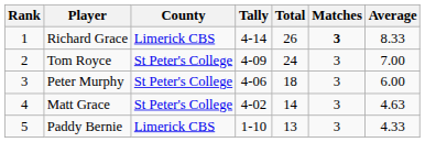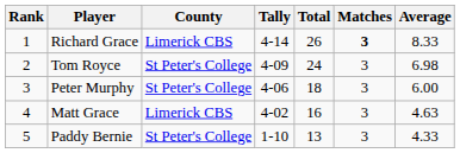 <table class="wikitable">
 <tr>
 <th>Rank</th>
 <th>Player</th>
 <th>County</th>
 <th>Tally</th>
 <th>Total</th>
 <th>Matches</th>
 <th>Average</th>
 </tr>
 <tr>
 <td rowspan=1 align=center>1</td>
 <td>Richard Grace</td>
 <td><a href='#'>Limerick CBS</a></td>
 <td align=center>4-14</td>
 <td align=center>26</td>
 <td align=center><strong>3</strong></td>
 <td align=center>8.33</td>
 </tr>
 <tr>
 <td rowspan=1 align=center>2</td>
 <td>Tom Royce</td>
 <td><a href='#'>St Peter's College</a></td>
 <td align=center>4-09</td>
 <td align=center>24</td>
 <td align=center>3</td>
-<td align=center>7.00</td>
+<td align=center>6.98</td>
 </tr>
 <tr>
 <td rowspan=1 align=center>3</td>
 <td>Peter Murphy</td>
 <td><a href='#'>St Peter's College</a></td>
 <td align=center>4-06</td>
 <td align=center>18</td>
 <td align=center>3</td>
 <td align=center>6.00</td>
 </tr>
 <tr>
 <td rowspan=1 align=center>4</td>
 <td>Matt Grace</td>
-<td><a href='#'>St Peter's College</a></td>
+<td><a href='#'>Limerick CBS</a></td>
 <td align=center>4-02</td>
-<td align=center>14</td>
+<td align=center>16</td>
 <td align=center>3</td>
 <td align=center>4.63</td>
 </tr>
 <tr>
 <td rowspan=1 align=center>5</td>
 <td>Paddy Bernie</td>
-<td><a href='#'>Limerick CBS</a></td>
+<td><a href='#'>St Peter's College</a></td>
 <td align=center>1-10</td>
 <td align=center>13</td>
 <td align=center>3</td>
 <td align=center>4.33</td>
 </tr>
 </table>
